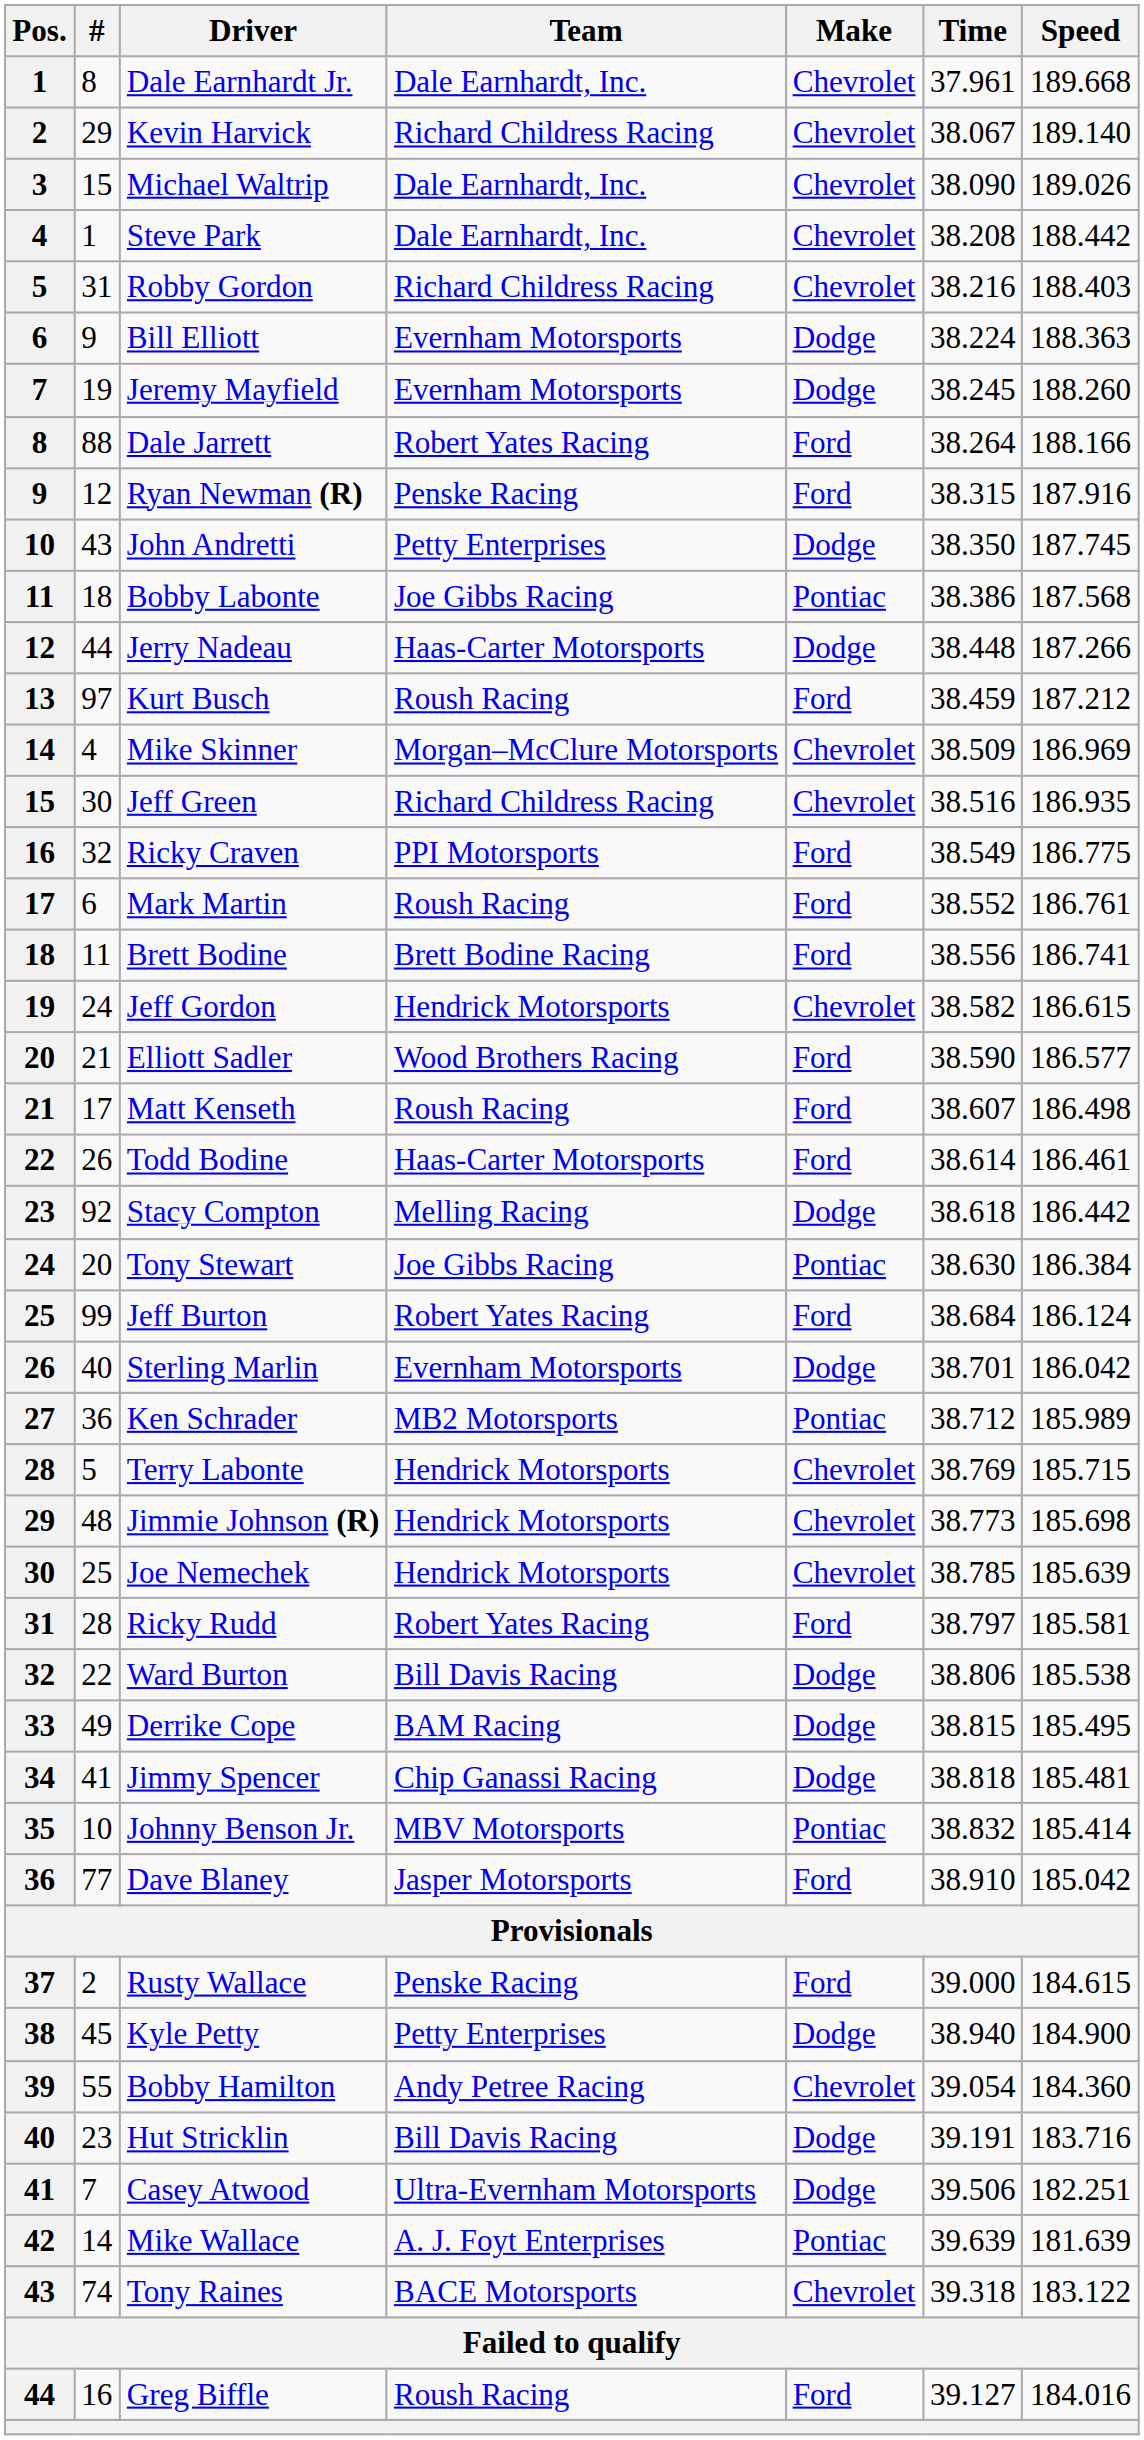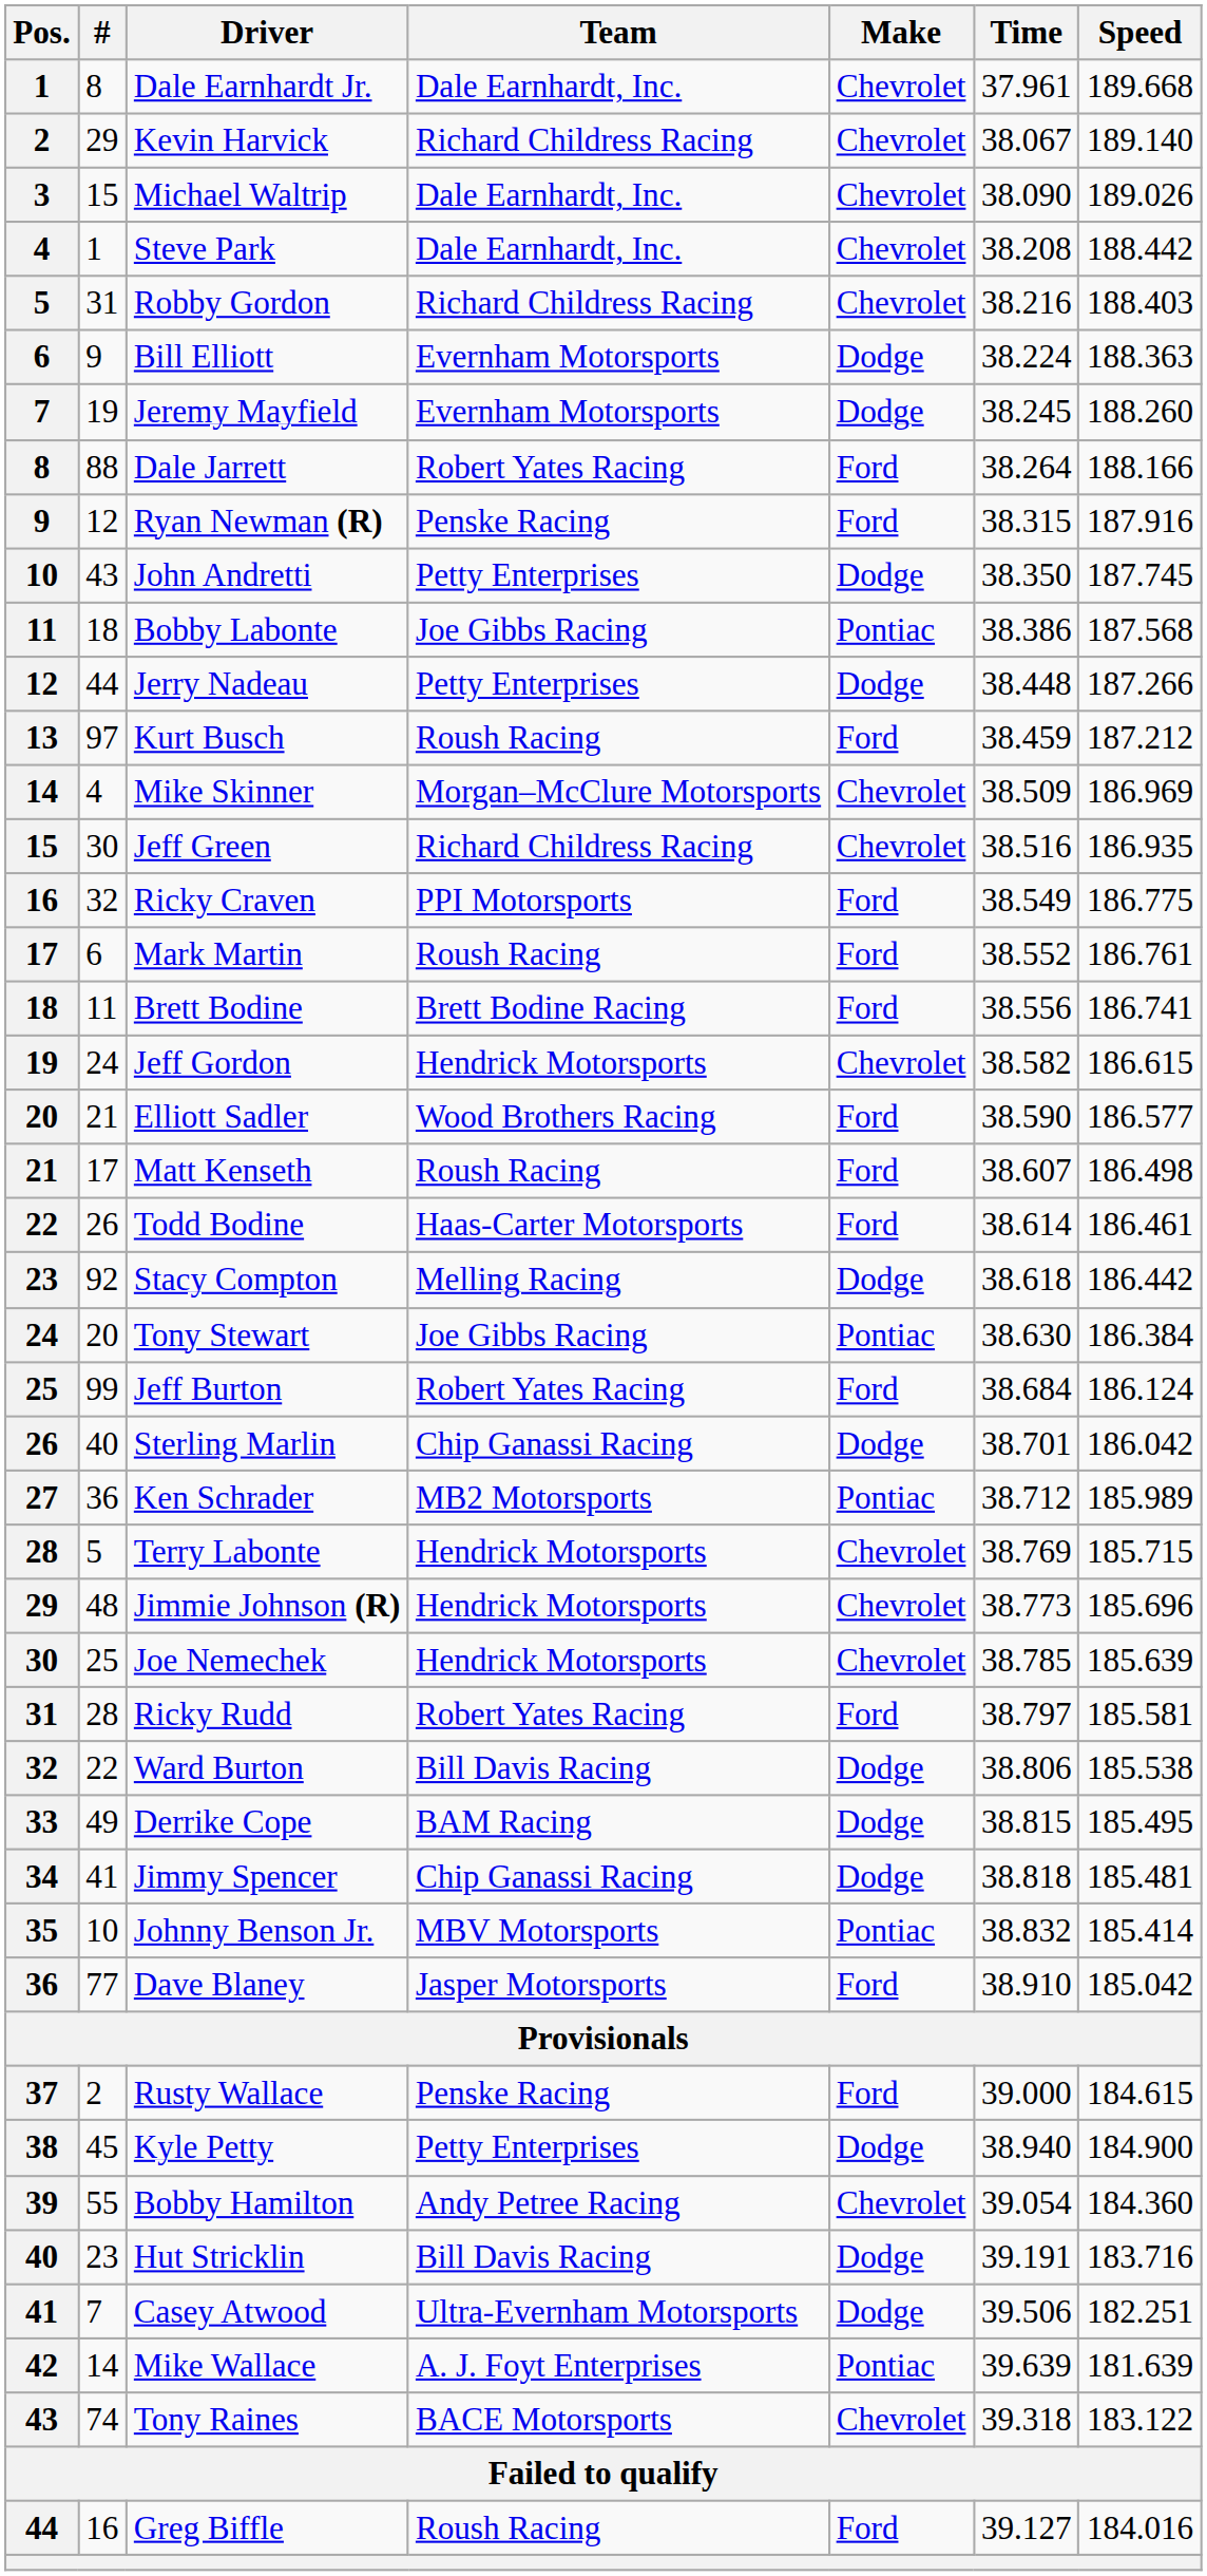 <table class="wikitable" style="font-size:95%">
 <tr>
 <th>Pos.</th>
 <th>#</th>
 <th>Driver</th>
 <th>Team</th>
 <th>Make</th>
 <th>Time</th>
 <th>Speed</th>
 </tr>
 <tr>
 <th>1</th>
 <td>8</td>
 <td><a href='#'>Dale Earnhardt Jr.</a></td>
 <td><a href='#'>Dale Earnhardt, Inc.</a></td>
 <td><a href='#'>Chevrolet</a></td>
 <td>37.961</td>
 <td>189.668</td>
 </tr>
 <tr>
 <th>2</th>
 <td>29</td>
 <td><a href='#'>Kevin Harvick</a></td>
 <td><a href='#'>Richard Childress Racing</a></td>
 <td><a href='#'>Chevrolet</a></td>
 <td>38.067</td>
 <td>189.140</td>
 </tr>
 <tr>
 <th>3</th>
 <td>15</td>
 <td><a href='#'>Michael Waltrip</a></td>
 <td><a href='#'>Dale Earnhardt, Inc.</a></td>
 <td><a href='#'>Chevrolet</a></td>
 <td>38.090</td>
 <td>189.026</td>
 </tr>
 <tr>
 <th>4</th>
 <td>1</td>
 <td><a href='#'>Steve Park</a></td>
 <td><a href='#'>Dale Earnhardt, Inc.</a></td>
 <td><a href='#'>Chevrolet</a></td>
 <td>38.208</td>
 <td>188.442</td>
 </tr>
 <tr>
 <th>5</th>
 <td>31</td>
 <td><a href='#'>Robby Gordon</a></td>
 <td><a href='#'>Richard Childress Racing</a></td>
 <td><a href='#'>Chevrolet</a></td>
 <td>38.216</td>
 <td>188.403</td>
 </tr>
 <tr>
 <th>6</th>
 <td>9</td>
 <td><a href='#'>Bill Elliott</a></td>
 <td><a href='#'>Evernham Motorsports</a></td>
 <td><a href='#'>Dodge</a></td>
 <td>38.224</td>
 <td>188.363</td>
 </tr>
 <tr>
 <th>7</th>
 <td>19</td>
 <td><a href='#'>Jeremy Mayfield</a></td>
 <td><a href='#'>Evernham Motorsports</a></td>
 <td><a href='#'>Dodge</a></td>
 <td>38.245</td>
 <td>188.260</td>
 </tr>
 <tr>
 <th>8</th>
 <td>88</td>
 <td><a href='#'>Dale Jarrett</a></td>
 <td><a href='#'>Robert Yates Racing</a></td>
 <td><a href='#'>Ford</a></td>
 <td>38.264</td>
 <td>188.166</td>
 </tr>
 <tr>
 <th>9</th>
 <td>12</td>
 <td><a href='#'>Ryan Newman</a> <strong>(R)</strong></td>
 <td><a href='#'>Penske Racing</a></td>
 <td><a href='#'>Ford</a></td>
 <td>38.315</td>
 <td>187.916</td>
 </tr>
 <tr>
 <th>10</th>
 <td>43</td>
 <td><a href='#'>John Andretti</a></td>
 <td><a href='#'>Petty Enterprises</a></td>
 <td><a href='#'>Dodge</a></td>
 <td>38.350</td>
 <td>187.745</td>
 </tr>
 <tr>
 <th>11</th>
 <td>18</td>
 <td><a href='#'>Bobby Labonte</a></td>
 <td><a href='#'>Joe Gibbs Racing</a></td>
 <td><a href='#'>Pontiac</a></td>
 <td>38.386</td>
 <td>187.568</td>
 </tr>
 <tr>
 <th>12</th>
 <td>44</td>
 <td><a href='#'>Jerry Nadeau</a></td>
-<td><a href='#'>Haas-Carter Motorsports</a></td>
+<td><a href='#'>Petty Enterprises</a></td>
 <td><a href='#'>Dodge</a></td>
 <td>38.448</td>
 <td>187.266</td>
 </tr>
 <tr>
 <th>13</th>
 <td>97</td>
 <td><a href='#'>Kurt Busch</a></td>
 <td><a href='#'>Roush Racing</a></td>
 <td><a href='#'>Ford</a></td>
 <td>38.459</td>
 <td>187.212</td>
 </tr>
 <tr>
 <th>14</th>
 <td>4</td>
 <td><a href='#'>Mike Skinner</a></td>
 <td><a href='#'>Morgan–McClure Motorsports</a></td>
 <td><a href='#'>Chevrolet</a></td>
 <td>38.509</td>
 <td>186.969</td>
 </tr>
 <tr>
 <th>15</th>
 <td>30</td>
 <td><a href='#'>Jeff Green</a></td>
 <td><a href='#'>Richard Childress Racing</a></td>
 <td><a href='#'>Chevrolet</a></td>
 <td>38.516</td>
 <td>186.935</td>
 </tr>
 <tr>
 <th>16</th>
 <td>32</td>
 <td><a href='#'>Ricky Craven</a></td>
 <td><a href='#'>PPI Motorsports</a></td>
 <td><a href='#'>Ford</a></td>
 <td>38.549</td>
 <td>186.775</td>
 </tr>
 <tr>
 <th>17</th>
 <td>6</td>
 <td><a href='#'>Mark Martin</a></td>
 <td><a href='#'>Roush Racing</a></td>
 <td><a href='#'>Ford</a></td>
 <td>38.552</td>
 <td>186.761</td>
 </tr>
 <tr>
 <th>18</th>
 <td>11</td>
 <td><a href='#'>Brett Bodine</a></td>
 <td><a href='#'>Brett Bodine Racing</a></td>
 <td><a href='#'>Ford</a></td>
 <td>38.556</td>
 <td>186.741</td>
 </tr>
 <tr>
 <th>19</th>
 <td>24</td>
 <td><a href='#'>Jeff Gordon</a></td>
 <td><a href='#'>Hendrick Motorsports</a></td>
 <td><a href='#'>Chevrolet</a></td>
 <td>38.582</td>
 <td>186.615</td>
 </tr>
 <tr>
 <th>20</th>
 <td>21</td>
 <td><a href='#'>Elliott Sadler</a></td>
 <td><a href='#'>Wood Brothers Racing</a></td>
 <td><a href='#'>Ford</a></td>
 <td>38.590</td>
 <td>186.577</td>
 </tr>
 <tr>
 <th>21</th>
 <td>17</td>
 <td><a href='#'>Matt Kenseth</a></td>
 <td><a href='#'>Roush Racing</a></td>
 <td><a href='#'>Ford</a></td>
 <td>38.607</td>
 <td>186.498</td>
 </tr>
 <tr>
 <th>22</th>
 <td>26</td>
 <td><a href='#'>Todd Bodine</a></td>
 <td><a href='#'>Haas-Carter Motorsports</a></td>
 <td><a href='#'>Ford</a></td>
 <td>38.614</td>
 <td>186.461</td>
 </tr>
 <tr>
 <th>23</th>
 <td>92</td>
 <td><a href='#'>Stacy Compton</a></td>
 <td><a href='#'>Melling Racing</a></td>
 <td><a href='#'>Dodge</a></td>
 <td>38.618</td>
 <td>186.442</td>
 </tr>
 <tr>
 <th>24</th>
 <td>20</td>
 <td><a href='#'>Tony Stewart</a></td>
 <td><a href='#'>Joe Gibbs Racing</a></td>
 <td><a href='#'>Pontiac</a></td>
 <td>38.630</td>
 <td>186.384</td>
 </tr>
 <tr>
 <th>25</th>
 <td>99</td>
 <td><a href='#'>Jeff Burton</a></td>
 <td><a href='#'>Robert Yates Racing</a></td>
 <td><a href='#'>Ford</a></td>
 <td>38.684</td>
 <td>186.124</td>
 </tr>
 <tr>
 <th>26</th>
 <td>40</td>
 <td><a href='#'>Sterling Marlin</a></td>
-<td><a href='#'>Evernham Motorsports</a></td>
+<td><a href='#'>Chip Ganassi Racing</a></td>
 <td><a href='#'>Dodge</a></td>
 <td>38.701</td>
 <td>186.042</td>
 </tr>
 <tr>
 <th>27</th>
 <td>36</td>
 <td><a href='#'>Ken Schrader</a></td>
 <td><a href='#'>MB2 Motorsports</a></td>
 <td><a href='#'>Pontiac</a></td>
 <td>38.712</td>
 <td>185.989</td>
 </tr>
 <tr>
 <th>28</th>
 <td>5</td>
 <td><a href='#'>Terry Labonte</a></td>
 <td><a href='#'>Hendrick Motorsports</a></td>
 <td><a href='#'>Chevrolet</a></td>
 <td>38.769</td>
 <td>185.715</td>
 </tr>
 <tr>
 <th>29</th>
 <td>48</td>
 <td><a href='#'>Jimmie Johnson</a> <strong>(R)</strong></td>
 <td><a href='#'>Hendrick Motorsports</a></td>
 <td><a href='#'>Chevrolet</a></td>
 <td>38.773</td>
-<td>185.698</td>
+<td>185.696</td>
 </tr>
 <tr>
 <th>30</th>
 <td>25</td>
 <td><a href='#'>Joe Nemechek</a></td>
 <td><a href='#'>Hendrick Motorsports</a></td>
 <td><a href='#'>Chevrolet</a></td>
 <td>38.785</td>
 <td>185.639</td>
 </tr>
 <tr>
 <th>31</th>
 <td>28</td>
 <td><a href='#'>Ricky Rudd</a></td>
 <td><a href='#'>Robert Yates Racing</a></td>
 <td><a href='#'>Ford</a></td>
 <td>38.797</td>
 <td>185.581</td>
 </tr>
 <tr>
 <th>32</th>
 <td>22</td>
 <td><a href='#'>Ward Burton</a></td>
 <td><a href='#'>Bill Davis Racing</a></td>
 <td><a href='#'>Dodge</a></td>
 <td>38.806</td>
 <td>185.538</td>
 </tr>
 <tr>
 <th>33</th>
 <td>49</td>
 <td><a href='#'>Derrike Cope</a></td>
 <td><a href='#'>BAM Racing</a></td>
 <td><a href='#'>Dodge</a></td>
 <td>38.815</td>
 <td>185.495</td>
 </tr>
 <tr>
 <th>34</th>
 <td>41</td>
 <td><a href='#'>Jimmy Spencer</a></td>
 <td><a href='#'>Chip Ganassi Racing</a></td>
 <td><a href='#'>Dodge</a></td>
 <td>38.818</td>
 <td>185.481</td>
 </tr>
 <tr>
 <th>35</th>
 <td>10</td>
 <td><a href='#'>Johnny Benson Jr.</a></td>
 <td><a href='#'>MBV Motorsports</a></td>
 <td><a href='#'>Pontiac</a></td>
 <td>38.832</td>
 <td>185.414</td>
 </tr>
 <tr>
 <th>36</th>
 <td>77</td>
 <td><a href='#'>Dave Blaney</a></td>
 <td><a href='#'>Jasper Motorsports</a></td>
 <td><a href='#'>Ford</a></td>
 <td>38.910</td>
 <td>185.042</td>
 </tr>
 <tr>
 <th colspan="7">Provisionals</th>
 </tr>
 <tr>
 <th>37</th>
 <td>2</td>
 <td><a href='#'>Rusty Wallace</a></td>
 <td><a href='#'>Penske Racing</a></td>
 <td><a href='#'>Ford</a></td>
 <td>39.000</td>
 <td>184.615</td>
 </tr>
 <tr>
 <th>38</th>
 <td>45</td>
 <td><a href='#'>Kyle Petty</a></td>
 <td><a href='#'>Petty Enterprises</a></td>
 <td><a href='#'>Dodge</a></td>
 <td>38.940</td>
 <td>184.900</td>
 </tr>
 <tr>
 <th>39</th>
 <td>55</td>
 <td><a href='#'>Bobby Hamilton</a></td>
 <td><a href='#'>Andy Petree Racing</a></td>
 <td><a href='#'>Chevrolet</a></td>
 <td>39.054</td>
 <td>184.360</td>
 </tr>
 <tr>
 <th>40</th>
 <td>23</td>
 <td><a href='#'>Hut Stricklin</a></td>
 <td><a href='#'>Bill Davis Racing</a></td>
 <td><a href='#'>Dodge</a></td>
 <td>39.191</td>
 <td>183.716</td>
 </tr>
 <tr>
 <th>41</th>
 <td>7</td>
 <td><a href='#'>Casey Atwood</a></td>
 <td><a href='#'>Ultra-Evernham Motorsports</a></td>
 <td><a href='#'>Dodge</a></td>
 <td>39.506</td>
 <td>182.251</td>
 </tr>
 <tr>
 <th>42</th>
 <td>14</td>
 <td><a href='#'>Mike Wallace</a></td>
 <td><a href='#'>A. J. Foyt Enterprises</a></td>
 <td><a href='#'>Pontiac</a></td>
 <td>39.639</td>
 <td>181.639</td>
 </tr>
 <tr>
 <th>43</th>
 <td>74</td>
 <td><a href='#'>Tony Raines</a></td>
 <td><a href='#'>BACE Motorsports</a></td>
 <td><a href='#'>Chevrolet</a></td>
 <td>39.318</td>
 <td>183.122</td>
 </tr>
 <tr>
 <th colspan="7">Failed to qualify</th>
 </tr>
 <tr>
 <th>44</th>
 <td>16</td>
 <td><a href='#'>Greg Biffle</a></td>
 <td><a href='#'>Roush Racing</a></td>
 <td><a href='#'>Ford</a></td>
 <td>39.127</td>
 <td>184.016</td>
 </tr>
 <tr>
 <th colspan="7"></th>
 </tr>
 </table>
